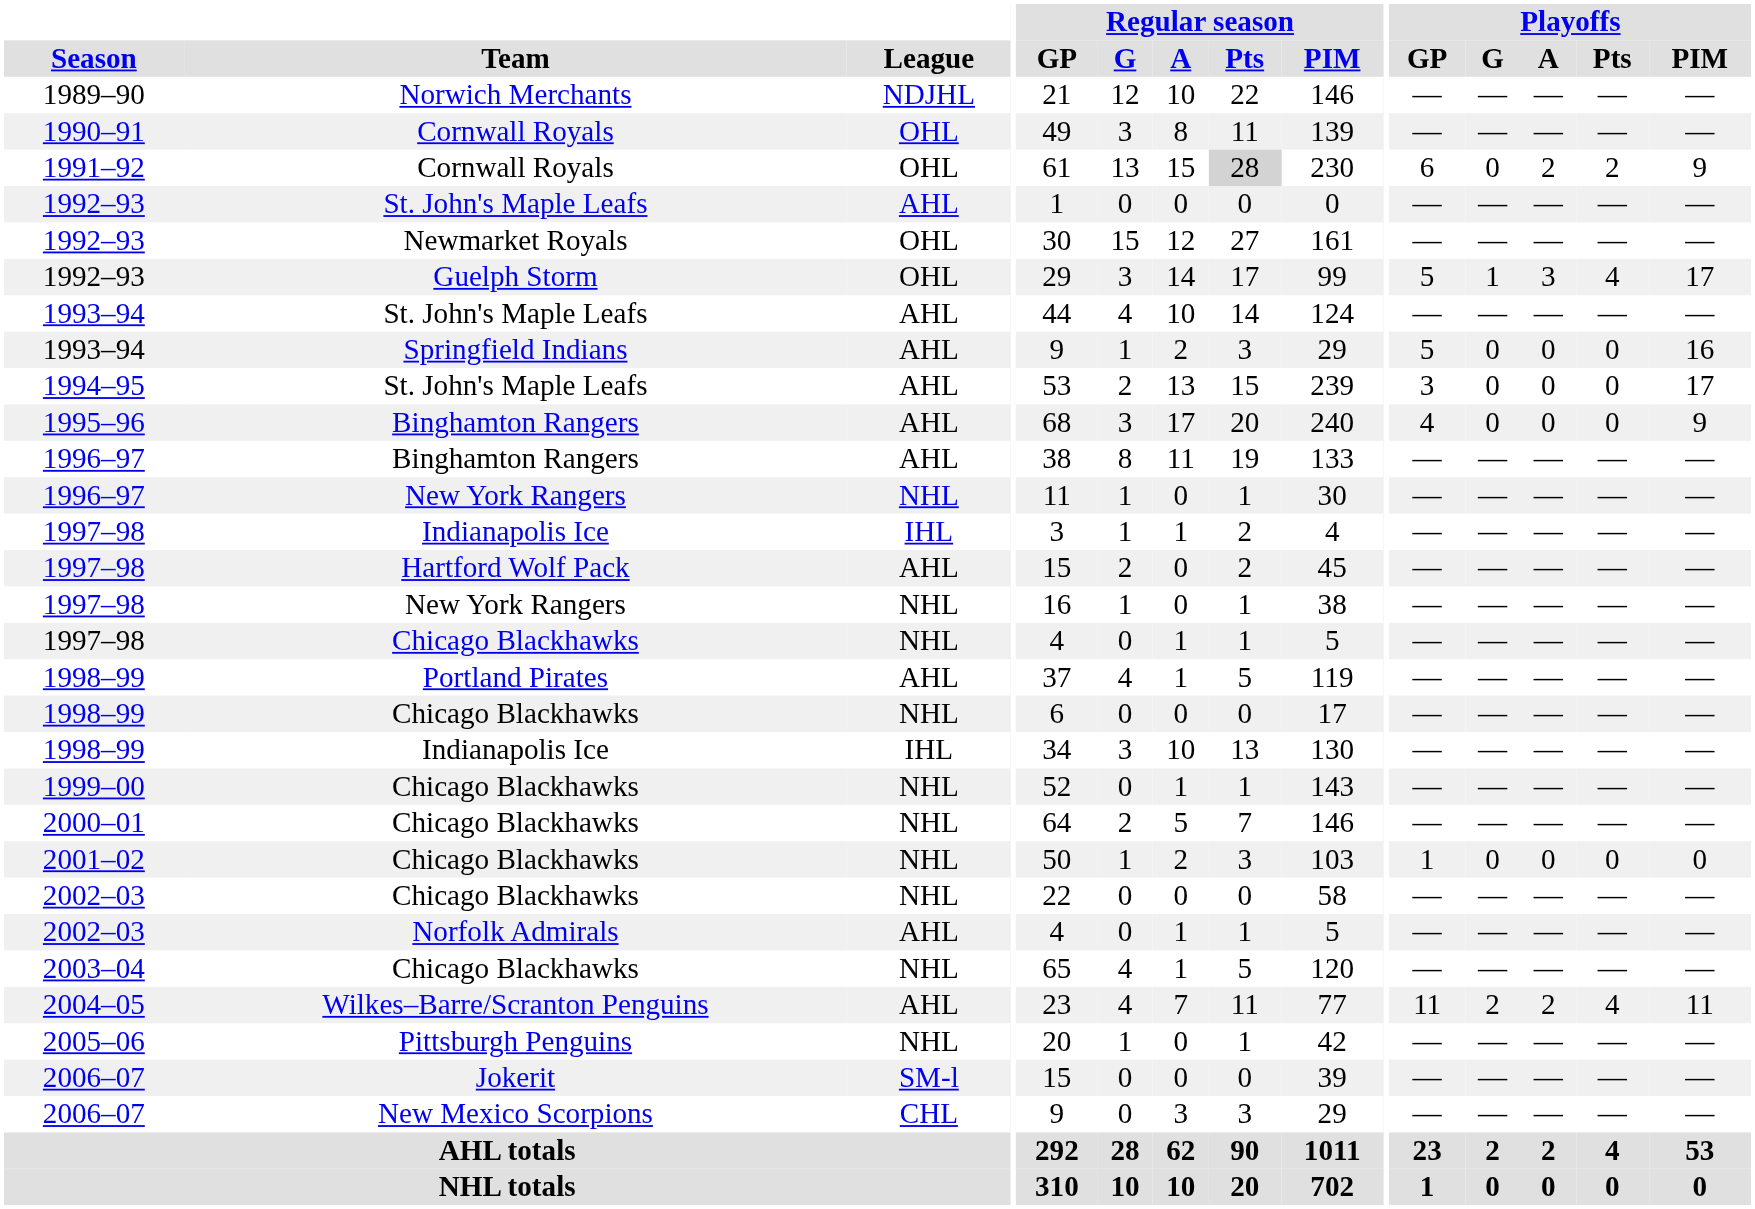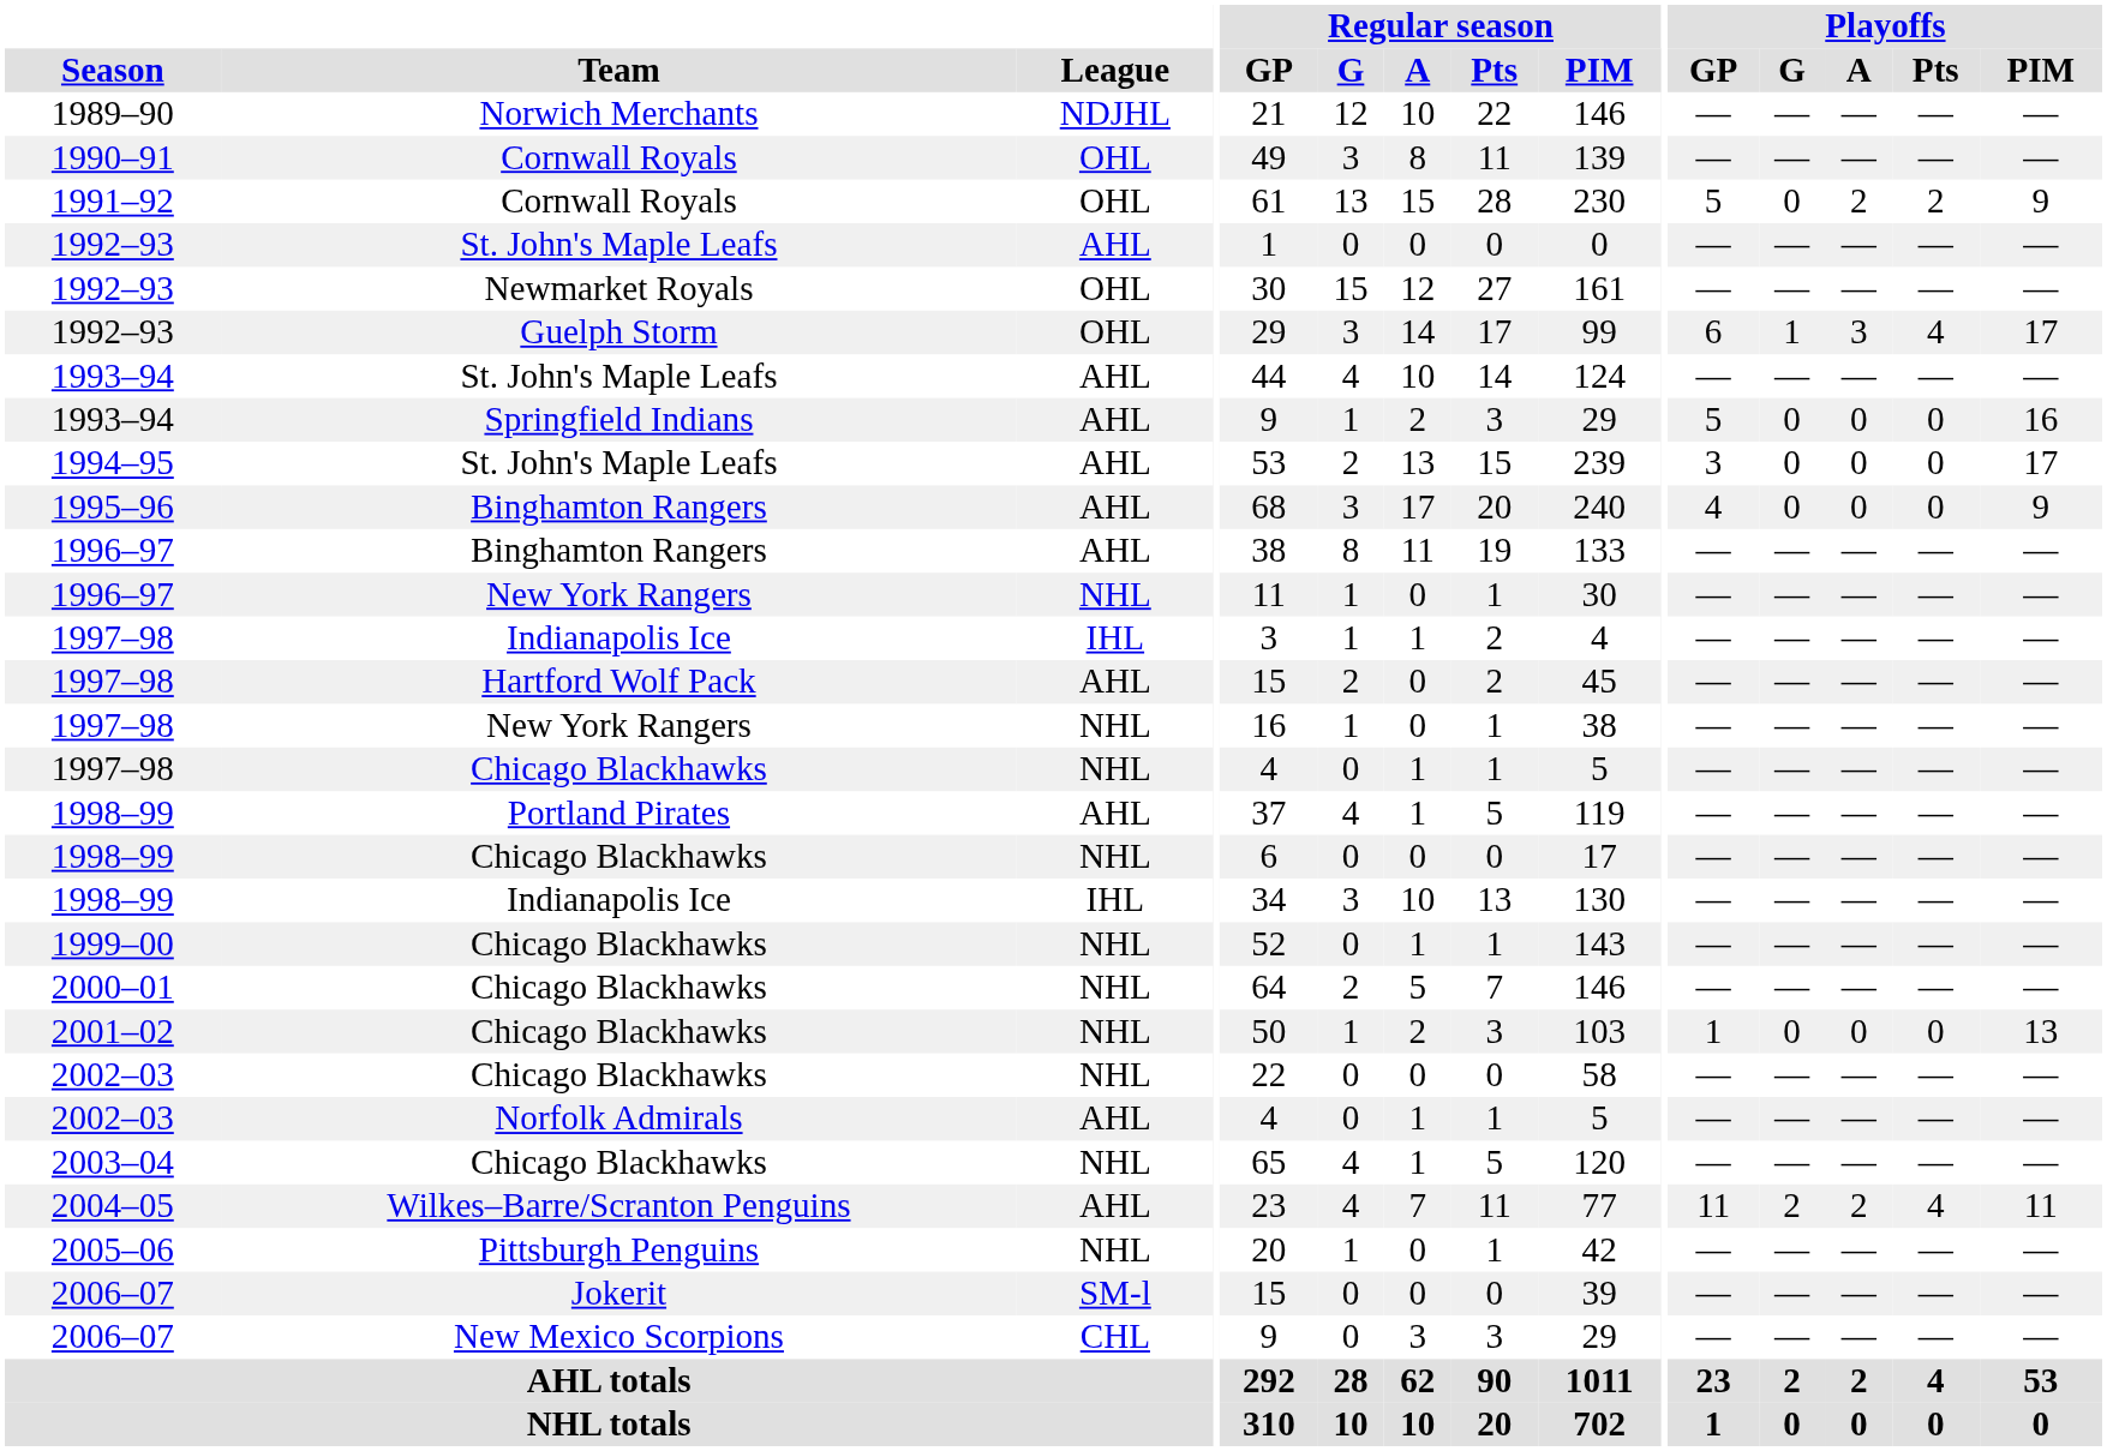 <table border="0" cellpadding="1" cellspacing="0" style="text-align:center; width:60em">
 <tr bgcolor="#e0e0e0">
 <th colspan="3" bgcolor="#ffffff"></th>
 <th rowspan="100" bgcolor="#ffffff"></th>
 <th colspan="5"><a href='#'>Regular season</a></th>
 <th rowspan="100" bgcolor="#ffffff"></th>
 <th colspan="5"><a href='#'>Playoffs</a></th>
 </tr>
 <tr bgcolor="#e0e0e0">
 <th><a href='#'>Season</a></th>
 <th>Team</th>
 <th>League</th>
 <th>GP</th>
 <th><a href='#'>G</a></th>
 <th><a href='#'>A</a></th>
 <th><a href='#'>Pts</a></th>
 <th><a href='#'>PIM</a></th>
 <th>GP</th>
 <th>G</th>
 <th>A</th>
 <th>Pts</th>
 <th>PIM</th>
 </tr>
 <tr>
 <td>1989–90</td>
 <td><a href='#'>Norwich Merchants</a></td>
 <td><a href='#'>NDJHL</a></td>
 <td>21</td>
 <td>12</td>
 <td>10</td>
 <td>22</td>
 <td>146</td>
 <td>—</td>
 <td>—</td>
 <td>—</td>
 <td>—</td>
 <td>—</td>
 </tr>
 <tr bgcolor="#f0f0f0">
 <td><a href='#'>1990–91</a></td>
 <td><a href='#'>Cornwall Royals</a></td>
 <td><a href='#'>OHL</a></td>
 <td>49</td>
 <td>3</td>
 <td>8</td>
 <td>11</td>
 <td>139</td>
 <td>—</td>
 <td>—</td>
 <td>—</td>
 <td>—</td>
 <td>—</td>
 </tr>
 <tr>
 <td><a href='#'>1991–92</a></td>
 <td>Cornwall Royals</td>
 <td>OHL</td>
 <td>61</td>
 <td>13</td>
 <td>15</td>
-<td style="background: lightgrey;">28</td>
+<td>28</td>
 <td>230</td>
-<td>6</td>
+<td>5</td>
 <td>0</td>
 <td>2</td>
 <td>2</td>
 <td>9</td>
 </tr>
 <tr bgcolor="#f0f0f0">
 <td><a href='#'>1992–93</a></td>
 <td><a href='#'>St. John's Maple Leafs</a></td>
 <td><a href='#'>AHL</a></td>
 <td>1</td>
 <td>0</td>
 <td>0</td>
 <td>0</td>
 <td>0</td>
 <td>—</td>
 <td>—</td>
 <td>—</td>
 <td>—</td>
 <td>—</td>
 </tr>
 <tr>
 <td><a href='#'>1992–93</a></td>
 <td>Newmarket Royals</td>
 <td>OHL</td>
 <td>30</td>
 <td>15</td>
 <td>12</td>
 <td>27</td>
 <td>161</td>
 <td>—</td>
 <td>—</td>
 <td>—</td>
 <td>—</td>
 <td>—</td>
 </tr>
 <tr bgcolor="#f0f0f0">
 <td>1992–93</td>
 <td><a href='#'>Guelph Storm</a></td>
 <td>OHL</td>
 <td>29</td>
 <td>3</td>
 <td>14</td>
 <td>17</td>
 <td>99</td>
-<td>5</td>
+<td>6</td>
 <td>1</td>
 <td>3</td>
 <td>4</td>
 <td>17</td>
 </tr>
 <tr>
 <td><a href='#'>1993–94</a></td>
 <td>St. John's Maple Leafs</td>
 <td>AHL</td>
 <td>44</td>
 <td>4</td>
 <td>10</td>
 <td>14</td>
 <td>124</td>
 <td>—</td>
 <td>—</td>
 <td>—</td>
 <td>—</td>
 <td>—</td>
 </tr>
 <tr bgcolor="#f0f0f0">
 <td>1993–94</td>
 <td><a href='#'>Springfield Indians</a></td>
 <td>AHL</td>
 <td>9</td>
 <td>1</td>
 <td>2</td>
 <td>3</td>
 <td>29</td>
 <td>5</td>
 <td>0</td>
 <td>0</td>
 <td>0</td>
 <td>16</td>
 </tr>
 <tr>
 <td><a href='#'>1994–95</a></td>
 <td>St. John's Maple Leafs</td>
 <td>AHL</td>
 <td>53</td>
 <td>2</td>
 <td>13</td>
 <td>15</td>
 <td>239</td>
 <td>3</td>
 <td>0</td>
 <td>0</td>
 <td>0</td>
 <td>17</td>
 </tr>
 <tr bgcolor="#f0f0f0">
 <td><a href='#'>1995–96</a></td>
 <td><a href='#'>Binghamton Rangers</a></td>
 <td>AHL</td>
 <td>68</td>
 <td>3</td>
 <td>17</td>
 <td>20</td>
 <td>240</td>
 <td>4</td>
 <td>0</td>
 <td>0</td>
 <td>0</td>
 <td>9</td>
 </tr>
 <tr>
 <td><a href='#'>1996–97</a></td>
 <td>Binghamton Rangers</td>
 <td>AHL</td>
 <td>38</td>
 <td>8</td>
 <td>11</td>
 <td>19</td>
 <td>133</td>
 <td>—</td>
 <td>—</td>
 <td>—</td>
 <td>—</td>
 <td>—</td>
 </tr>
 <tr bgcolor="#f0f0f0">
 <td><a href='#'>1996–97</a></td>
 <td><a href='#'>New York Rangers</a></td>
 <td><a href='#'>NHL</a></td>
 <td>11</td>
 <td>1</td>
 <td>0</td>
 <td>1</td>
 <td>30</td>
 <td>—</td>
 <td>—</td>
 <td>—</td>
 <td>—</td>
 <td>—</td>
 </tr>
 <tr>
 <td><a href='#'>1997–98</a></td>
 <td><a href='#'>Indianapolis Ice</a></td>
 <td><a href='#'>IHL</a></td>
 <td>3</td>
 <td>1</td>
 <td>1</td>
 <td>2</td>
 <td>4</td>
 <td>—</td>
 <td>—</td>
 <td>—</td>
 <td>—</td>
 <td>—</td>
 </tr>
 <tr bgcolor="#f0f0f0">
 <td><a href='#'>1997–98</a></td>
 <td><a href='#'>Hartford Wolf Pack</a></td>
 <td>AHL</td>
 <td>15</td>
 <td>2</td>
 <td>0</td>
 <td>2</td>
 <td>45</td>
 <td>—</td>
 <td>—</td>
 <td>—</td>
 <td>—</td>
 <td>—</td>
 </tr>
 <tr>
 <td><a href='#'>1997–98</a></td>
 <td>New York Rangers</td>
 <td>NHL</td>
 <td>16</td>
 <td>1</td>
 <td>0</td>
 <td>1</td>
 <td>38</td>
 <td>—</td>
 <td>—</td>
 <td>—</td>
 <td>—</td>
 <td>—</td>
 </tr>
 <tr bgcolor="#f0f0f0">
 <td>1997–98</td>
 <td><a href='#'>Chicago Blackhawks</a></td>
 <td>NHL</td>
 <td>4</td>
 <td>0</td>
 <td>1</td>
 <td>1</td>
 <td>5</td>
 <td>—</td>
 <td>—</td>
 <td>—</td>
 <td>—</td>
 <td>—</td>
 </tr>
 <tr>
 <td><a href='#'>1998–99</a></td>
 <td><a href='#'>Portland Pirates</a></td>
 <td>AHL</td>
 <td>37</td>
 <td>4</td>
 <td>1</td>
 <td>5</td>
 <td>119</td>
 <td>—</td>
 <td>—</td>
 <td>—</td>
 <td>—</td>
 <td>—</td>
 </tr>
 <tr bgcolor="#f0f0f0">
 <td><a href='#'>1998–99</a></td>
 <td>Chicago Blackhawks</td>
 <td>NHL</td>
 <td>6</td>
 <td>0</td>
 <td>0</td>
 <td>0</td>
 <td>17</td>
 <td>—</td>
 <td>—</td>
 <td>—</td>
 <td>—</td>
 <td>—</td>
 </tr>
 <tr>
 <td><a href='#'>1998–99</a></td>
 <td>Indianapolis Ice</td>
 <td>IHL</td>
 <td>34</td>
 <td>3</td>
 <td>10</td>
 <td>13</td>
 <td>130</td>
 <td>—</td>
 <td>—</td>
 <td>—</td>
 <td>—</td>
 <td>—</td>
 </tr>
 <tr bgcolor="#f0f0f0">
 <td><a href='#'>1999–00</a></td>
 <td>Chicago Blackhawks</td>
 <td>NHL</td>
 <td>52</td>
 <td>0</td>
 <td>1</td>
 <td>1</td>
 <td>143</td>
 <td>—</td>
 <td>—</td>
 <td>—</td>
 <td>—</td>
 <td>—</td>
 </tr>
 <tr>
 <td><a href='#'>2000–01</a></td>
 <td>Chicago Blackhawks</td>
 <td>NHL</td>
 <td>64</td>
 <td>2</td>
 <td>5</td>
 <td>7</td>
 <td>146</td>
 <td>—</td>
 <td>—</td>
 <td>—</td>
 <td>—</td>
 <td>—</td>
 </tr>
 <tr bgcolor="#f0f0f0">
 <td><a href='#'>2001–02</a></td>
 <td>Chicago Blackhawks</td>
 <td>NHL</td>
 <td>50</td>
 <td>1</td>
 <td>2</td>
 <td>3</td>
 <td>103</td>
 <td>1</td>
 <td>0</td>
 <td>0</td>
 <td>0</td>
-<td>0</td>
+<td>13</td>
 </tr>
 <tr>
 <td><a href='#'>2002–03</a></td>
 <td>Chicago Blackhawks</td>
 <td>NHL</td>
 <td>22</td>
 <td>0</td>
 <td>0</td>
 <td>0</td>
 <td>58</td>
 <td>—</td>
 <td>—</td>
 <td>—</td>
 <td>—</td>
 <td>—</td>
 </tr>
 <tr bgcolor="#f0f0f0">
 <td><a href='#'>2002–03</a></td>
 <td><a href='#'>Norfolk Admirals</a></td>
 <td>AHL</td>
 <td>4</td>
 <td>0</td>
 <td>1</td>
 <td>1</td>
 <td>5</td>
 <td>—</td>
 <td>—</td>
 <td>—</td>
 <td>—</td>
 <td>—</td>
 </tr>
 <tr>
 <td><a href='#'>2003–04</a></td>
 <td>Chicago Blackhawks</td>
 <td>NHL</td>
 <td>65</td>
 <td>4</td>
 <td>1</td>
 <td>5</td>
 <td>120</td>
 <td>—</td>
 <td>—</td>
 <td>—</td>
 <td>—</td>
 <td>—</td>
 </tr>
 <tr bgcolor="#f0f0f0">
 <td><a href='#'>2004–05</a></td>
 <td><a href='#'>Wilkes–Barre/Scranton Penguins</a></td>
 <td>AHL</td>
 <td>23</td>
 <td>4</td>
 <td>7</td>
 <td>11</td>
 <td>77</td>
 <td>11</td>
 <td>2</td>
 <td>2</td>
 <td>4</td>
 <td>11</td>
 </tr>
 <tr>
 <td><a href='#'>2005–06</a></td>
 <td><a href='#'>Pittsburgh Penguins</a></td>
 <td>NHL</td>
 <td>20</td>
 <td>1</td>
 <td>0</td>
 <td>1</td>
 <td>42</td>
 <td>—</td>
 <td>—</td>
 <td>—</td>
 <td>—</td>
 <td>—</td>
 </tr>
 <tr bgcolor="#f0f0f0">
 <td><a href='#'>2006–07</a></td>
 <td><a href='#'>Jokerit</a></td>
 <td><a href='#'>SM-l</a></td>
 <td>15</td>
 <td>0</td>
 <td>0</td>
 <td>0</td>
 <td>39</td>
 <td>—</td>
 <td>—</td>
 <td>—</td>
 <td>—</td>
 <td>—</td>
 </tr>
 <tr>
 <td><a href='#'>2006–07</a></td>
 <td><a href='#'>New Mexico Scorpions</a></td>
 <td><a href='#'>CHL</a></td>
 <td>9</td>
 <td>0</td>
 <td>3</td>
 <td>3</td>
 <td>29</td>
 <td>—</td>
 <td>—</td>
 <td>—</td>
 <td>—</td>
 <td>—</td>
 </tr>
 <tr bgcolor="#e0e0e0">
 <th colspan="3">AHL totals</th>
 <th>292</th>
 <th>28</th>
 <th>62</th>
 <th>90</th>
 <th>1011</th>
 <th>23</th>
 <th>2</th>
 <th>2</th>
 <th>4</th>
 <th>53</th>
 </tr>
 <tr bgcolor="#e0e0e0">
 <th colspan="3">NHL totals</th>
 <th>310</th>
 <th>10</th>
 <th>10</th>
 <th>20</th>
 <th>702</th>
 <th>1</th>
 <th>0</th>
 <th>0</th>
 <th>0</th>
 <th>0</th>
 </tr>
 </table>
